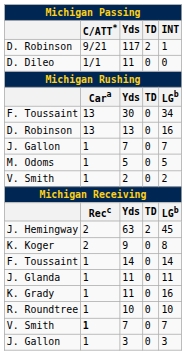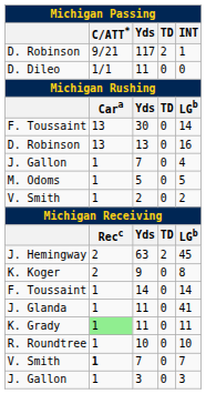 <table class="wikitable">
 <tr>
 <th colspan="5" style="background:#002654; color:#FCD116;">Michigan Passing</th>
 </tr>
 <tr>
 <th></th>
 <th>C/ATT<sup>*</sup></th>
 <th>Yds</th>
 <th>TD</th>
 <th>INT</th>
 </tr>
 <tr>
 <td>D. Robinson</td>
 <td>9/21</td>
 <td>117</td>
 <td>2</td>
 <td>1</td>
 </tr>
 <tr>
 <td>D. Dileo</td>
 <td>1/1</td>
 <td>11</td>
 <td>0</td>
 <td>0</td>
 </tr>
 <tr>
 <th colspan="5" style="background:#002654; color:#FCD116;">Michigan Rushing</th>
 </tr>
 <tr>
 <th></th>
 <th>Car<sup>a</sup></th>
 <th>Yds</th>
 <th>TD</th>
 <th>LG<sup>b</sup></th>
 </tr>
 <tr>
 <td>F. Toussaint</td>
 <td>13</td>
 <td>30</td>
 <td>0</td>
-<td>34</td>
+<td>14</td>
 </tr>
 <tr>
 <td>D. Robinson</td>
 <td>13</td>
 <td>13</td>
 <td>0</td>
 <td>16</td>
 </tr>
 <tr>
 <td>J. Gallon</td>
 <td>1</td>
 <td>7</td>
 <td>0</td>
-<td>7</td>
+<td>4</td>
 </tr>
 <tr>
 <td>M. Odoms</td>
 <td>1</td>
 <td>5</td>
 <td>0</td>
 <td>5</td>
 </tr>
 <tr>
 <td>V. Smith</td>
 <td>1</td>
 <td>2</td>
 <td>0</td>
 <td>2</td>
 </tr>
 <tr>
 <th colspan="5" style="background:#002654; color:#FCD116;">Michigan Receiving</th>
 </tr>
 <tr>
 <th></th>
 <th>Rec<sup>c</sup></th>
 <th>Yds</th>
 <th>TD</th>
 <th>LG<sup>b</sup></th>
 </tr>
 <tr>
 <td>J. Hemingway</td>
 <td>2</td>
 <td>63</td>
 <td>2</td>
 <td>45</td>
 </tr>
 <tr>
 <td>K. Koger</td>
 <td>2</td>
 <td>9</td>
 <td>0</td>
 <td>8</td>
 </tr>
 <tr>
 <td>F. Toussaint</td>
 <td>1</td>
 <td>14</td>
 <td>0</td>
 <td>14</td>
 </tr>
 <tr>
 <td>J. Glanda</td>
 <td>1</td>
 <td>11</td>
 <td>0</td>
-<td>11</td>
+<td>41</td>
 </tr>
 <tr>
 <td>K. Grady</td>
-<td>1</td>
+<td style="background: lightgreen;">1</td>
 <td>11</td>
 <td>0</td>
-<td>16</td>
+<td>11</td>
 </tr>
 <tr>
 <td>R. Roundtree</td>
 <td>1</td>
 <td>10</td>
 <td>0</td>
 <td>10</td>
 </tr>
 <tr>
 <td>V. Smith</td>
 <td><strong>1</strong></td>
 <td>7</td>
 <td>0</td>
 <td>7</td>
 </tr>
 <tr>
 <td>J. Gallon</td>
 <td>1</td>
 <td>3</td>
 <td>0</td>
 <td>3</td>
 </tr>
 </table>
